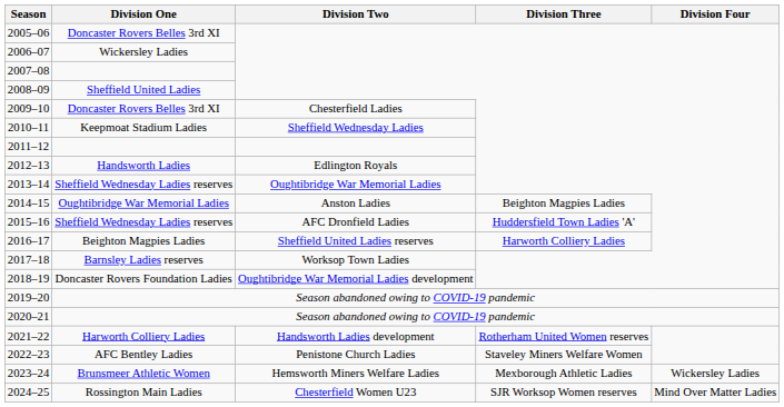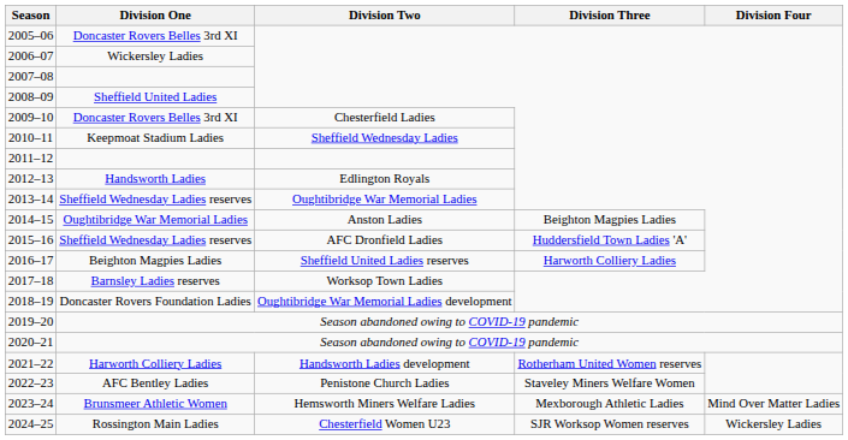 <table class="wikitable" style="text-align: center">
 <tr>
 <th>Season</th>
 <th>Division One</th>
 <th>Division Two</th>
 <th>Division Three</th>
 <th>Division Four</th>
 </tr>
 <tr>
 <td>2005–06</td>
 <td><a href='#'>Doncaster Rovers Belles</a> 3rd XI</td>
 </tr>
 <tr>
 <td>2006–07</td>
 <td>Wickersley Ladies</td>
 </tr>
 <tr>
 <td>2007–08</td>
 <td></td>
 </tr>
 <tr>
 <td>2008–09</td>
 <td><a href='#'>Sheffield United Ladies</a></td>
 </tr>
 <tr>
 <td>2009–10</td>
 <td><a href='#'>Doncaster Rovers Belles</a> 3rd XI</td>
 <td>Chesterfield Ladies</td>
 </tr>
 <tr>
 <td>2010–11</td>
 <td>Keepmoat Stadium Ladies</td>
 <td><a href='#'>Sheffield Wednesday Ladies</a></td>
 </tr>
 <tr>
 <td>2011–12</td>
 <td></td>
 <td></td>
 </tr>
 <tr>
 <td>2012–13</td>
 <td><a href='#'>Handsworth Ladies</a></td>
 <td>Edlington Royals</td>
 </tr>
 <tr>
 <td>2013–14</td>
 <td><a href='#'>Sheffield Wednesday Ladies</a> reserves</td>
 <td><a href='#'>Oughtibridge War Memorial Ladies</a></td>
 </tr>
 <tr>
 <td>2014–15</td>
 <td><a href='#'>Oughtibridge War Memorial Ladies</a></td>
 <td>Anston Ladies</td>
 <td>Beighton Magpies Ladies</td>
 </tr>
 <tr>
 <td>2015–16</td>
 <td><a href='#'>Sheffield Wednesday Ladies</a> reserves</td>
 <td>AFC Dronfield Ladies</td>
 <td><a href='#'>Huddersfield Town Ladies</a> 'A'</td>
 </tr>
 <tr>
 <td>2016–17</td>
 <td>Beighton Magpies Ladies</td>
 <td><a href='#'>Sheffield United Ladies</a> reserves</td>
 <td><a href='#'>Harworth Colliery Ladies</a></td>
 </tr>
 <tr>
 <td>2017–18</td>
 <td><a href='#'>Barnsley Ladies</a> reserves</td>
 <td>Worksop Town Ladies</td>
 </tr>
 <tr>
 <td>2018–19</td>
 <td>Doncaster Rovers Foundation Ladies</td>
 <td><a href='#'>Oughtibridge War Memorial Ladies</a> development</td>
 </tr>
 <tr>
 <td>2019–20</td>
 <td colspan="4"><em>Season abandoned owing to <a href='#'>COVID-19</a> pandemic</em></td>
 </tr>
 <tr>
 <td>2020–21</td>
 <td colspan="4"><em>Season abandoned owing to <a href='#'>COVID-19</a> pandemic</em></td>
 </tr>
 <tr>
 <td>2021–22</td>
 <td><a href='#'>Harworth Colliery Ladies</a></td>
 <td><a href='#'>Handsworth Ladies</a> development</td>
 <td><a href='#'>Rotherham United Women</a> reserves</td>
 </tr>
 <tr>
 <td>2022–23</td>
 <td>AFC Bentley Ladies</td>
 <td>Penistone Church Ladies</td>
 <td>Staveley Miners Welfare Women</td>
 </tr>
 <tr>
 <td>2023–24</td>
 <td><a href='#'>Brunsmeer Athletic Women</a></td>
 <td>Hemsworth Miners Welfare Ladies</td>
 <td>Mexborough Athletic Ladies</td>
-<td>Wickersley Ladies</td>
+<td>Mind Over Matter Ladies</td>
 </tr>
 <tr>
 <td>2024–25</td>
 <td>Rossington Main Ladies</td>
 <td><a href='#'>Chesterfield</a> Women U23</td>
 <td>SJR Worksop Women reserves</td>
-<td>Mind Over Matter Ladies</td>
+<td>Wickersley Ladies</td>
 </tr>
 </table>
